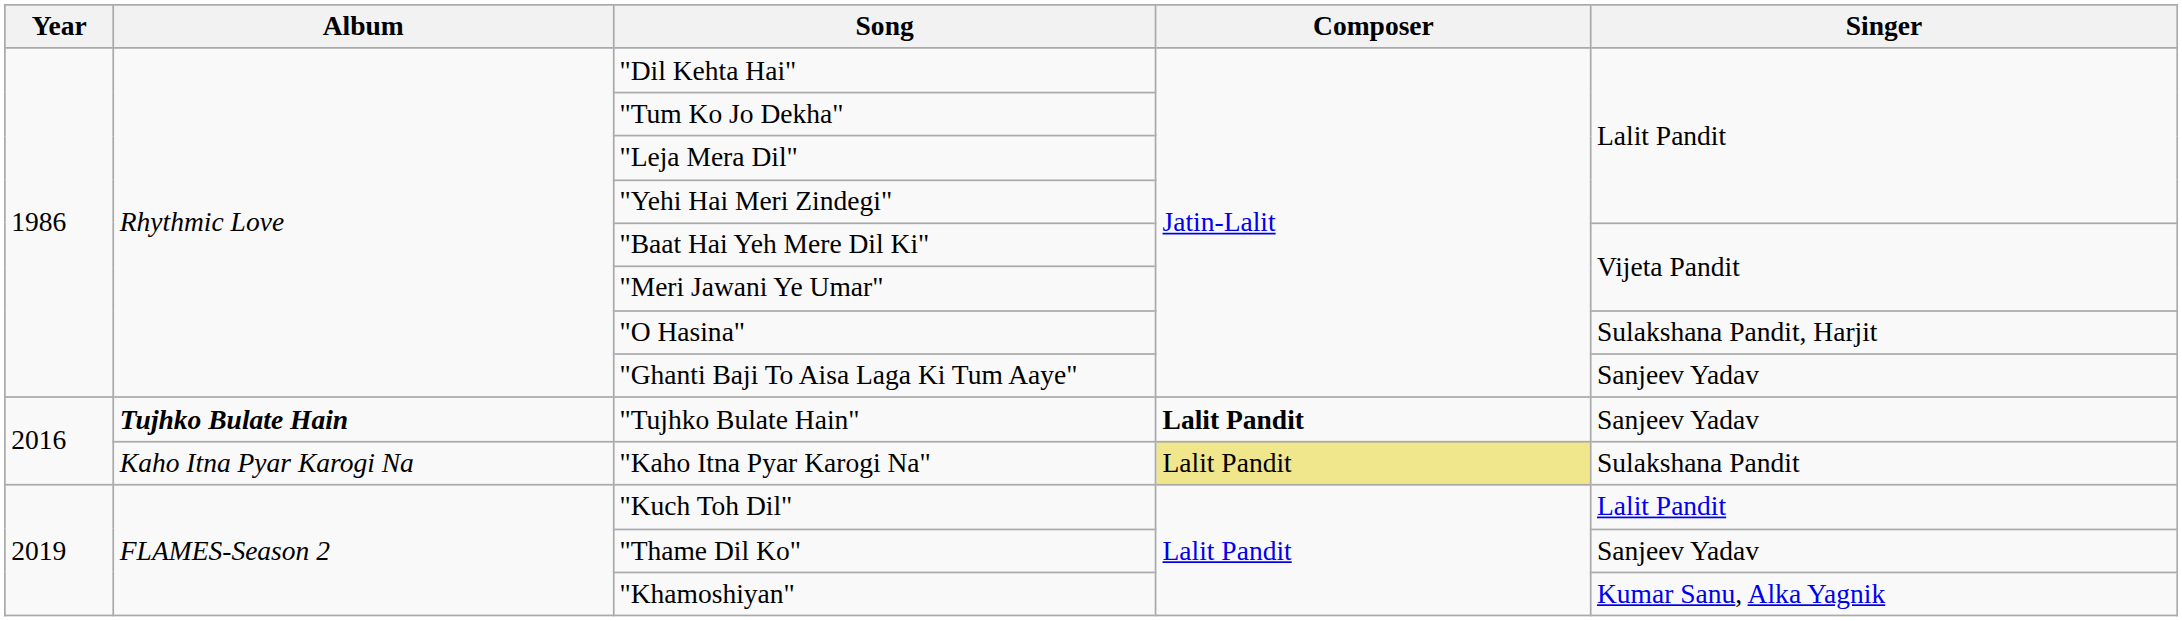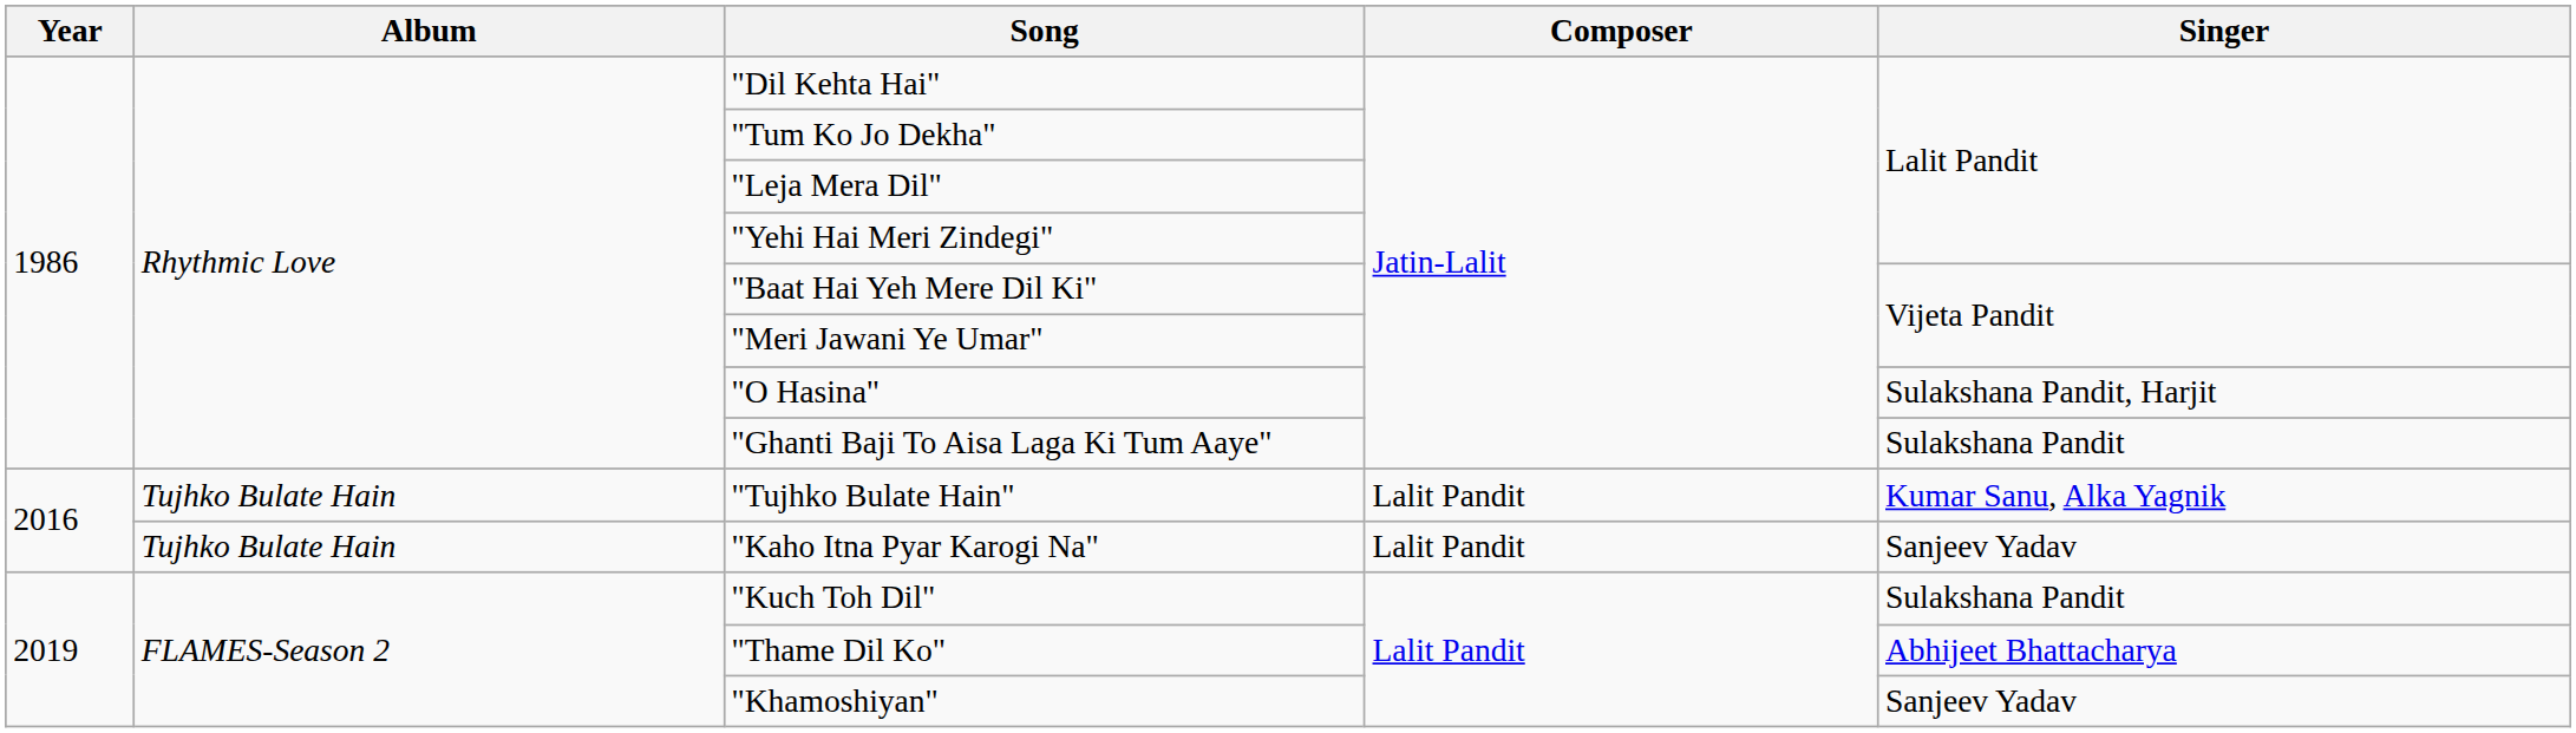 <table class="wikitable plainrowheaders" width="100%">
 <tr>
 <th width="5%">Year</th>
 <th width="23%">Album</th>
 <th width="25%">Song</th>
 <th width="20%">Composer</th>
 <th width="27%">Singer</th>
 </tr>
 <tr>
 <td rowspan="8">1986</td>
 <td rowspan="8"><em>Rhythmic Love</em></td>
 <td>"Dil Kehta Hai"</td>
 <td rowspan="8"><a href='#'>Jatin-Lalit</a></td>
 <td rowspan="4">Lalit Pandit</td>
 </tr>
 <tr>
 <td>"Tum Ko Jo Dekha"</td>
 </tr>
 <tr>
 <td>"Leja Mera Dil"</td>
 </tr>
 <tr>
 <td>"Yehi Hai Meri Zindegi"</td>
 </tr>
 <tr>
 <td>"Baat Hai Yeh Mere Dil Ki"</td>
 <td rowspan="2">Vijeta Pandit</td>
 </tr>
 <tr>
 <td>"Meri Jawani Ye Umar"</td>
 </tr>
 <tr>
 <td>"O Hasina"</td>
 <td>Sulakshana Pandit, Harjit</td>
 </tr>
 <tr>
 <td>"Ghanti Baji To Aisa Laga Ki Tum Aaye"</td>
-<td>Sanjeev Yadav</td>
+<td>Sulakshana Pandit</td>
 </tr>
 <tr>
 <td rowspan="2">2016</td>
-<td><strong><em>Tujhko Bulate Hain</em></strong></td>
+<td><em>Tujhko Bulate Hain</em></td>
 <td>"Tujhko Bulate Hain"</td>
-<td><strong>Lalit Pandit</strong></td>
-<td>Sanjeev Yadav</td>
+<td>Lalit Pandit</td>
+<td><a href='#'>Kumar Sanu</a>, <a href='#'>Alka Yagnik</a></td>
 </tr>
 <tr>
-<td><em>Kaho Itna Pyar Karogi Na</em></td>
+<td><em>Tujhko Bulate Hain</em></td>
 <td>"Kaho Itna Pyar Karogi Na"</td>
-<td style="background: khaki;">Lalit Pandit</td>
-<td>Sulakshana Pandit</td>
+<td>Lalit Pandit</td>
+<td>Sanjeev Yadav</td>
 </tr>
 <tr>
 <td rowspan="3">2019</td>
 <td rowspan="3"><em>FLAMES-Season 2</em></td>
 <td>"Kuch Toh Dil"</td>
 <td rowspan="3"><a href='#'>Lalit Pandit</a></td>
-<td><a href='#'>Lalit Pandit</a></td>
+<td>Sulakshana Pandit</td>
 </tr>
 <tr>
 <td>"Thame Dil Ko"</td>
-<td>Sanjeev Yadav</td>
+<td><a href='#'>Abhijeet Bhattacharya</a></td>
 </tr>
 <tr>
 <td>"Khamoshiyan"</td>
-<td><a href='#'>Kumar Sanu</a>, <a href='#'>Alka Yagnik</a></td>
+<td>Sanjeev Yadav</td>
 </tr>
 </table>
